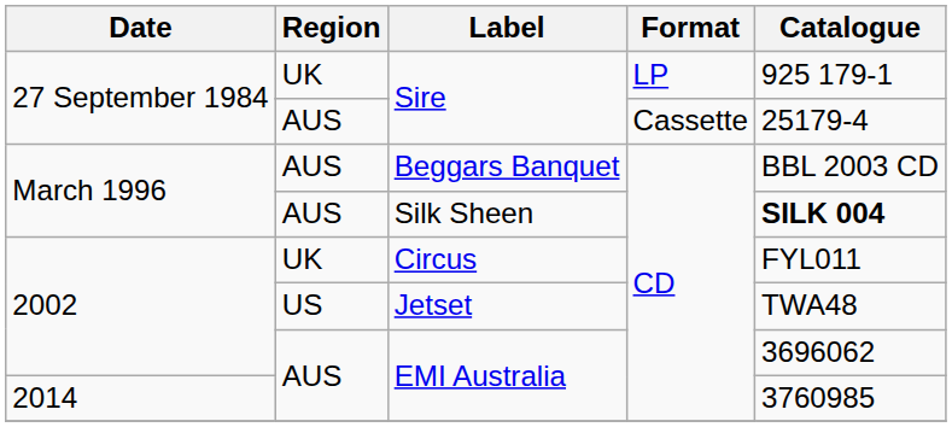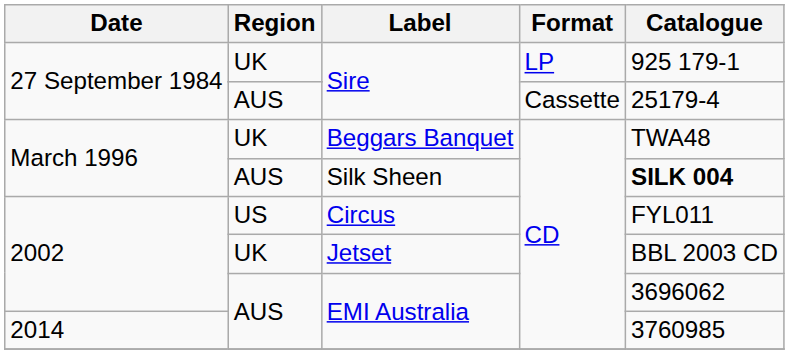 <table class="wikitable">
 <tr>
 <th>Date</th>
 <th>Region</th>
 <th>Label</th>
 <th>Format</th>
 <th>Catalogue</th>
 </tr>
 <tr>
 <td rowspan="3">27 September 1984</td>
 <td>UK</td>
 <td rowspan="3"><a href='#'>Sire</a></td>
 <td rowspan="2"><a href='#'>LP</a></td>
 <td rowspan="2">925 179-1</td>
 </tr>
 <tr>
 <td rowspan="2">AUS</td>
 </tr>
 <tr>
 <td>Cassette</td>
 <td>25179-4</td>
 </tr>
 <tr>
 <td rowspan="2">March 1996</td>
-<td>AUS</td>
+<td>UK</td>
 <td><a href='#'>Beggars Banquet</a></td>
 <td rowspan="6"><a href='#'>CD</a></td>
-<td>BBL 2003 CD</td>
+<td>TWA48</td>
 </tr>
 <tr>
 <td>AUS</td>
 <td>Silk Sheen</td>
 <td><strong>SILK 004</strong></td>
 </tr>
 <tr>
 <td rowspan="3">2002</td>
-<td>UK</td>
+<td>US</td>
 <td><a href='#'>Circus</a></td>
 <td>FYL011</td>
 </tr>
 <tr>
-<td>US</td>
+<td>UK</td>
 <td><a href='#'>Jetset</a></td>
-<td>TWA48</td>
+<td>BBL 2003 CD</td>
 </tr>
 <tr>
 <td rowspan="2">AUS</td>
 <td rowspan="2"><a href='#'>EMI Australia</a></td>
 <td>3696062</td>
 </tr>
 <tr>
 <td>2014</td>
 <td>3760985</td>
 </tr>
 <tr>
 </tr>
 </table>
